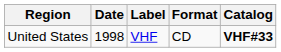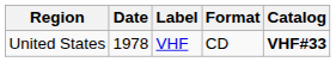 <table class="wikitable">
 <tr>
 <th>Region</th>
 <th>Date</th>
 <th>Label</th>
 <th>Format</th>
 <th>Catalog</th>
 </tr>
 <tr>
 <td>United States</td>
-<td>1998</td>
+<td>1978</td>
 <td><a href='#'>VHF</a></td>
 <td>CD</td>
 <td><strong>VHF#33</strong></td>
 </tr>
 </table>
